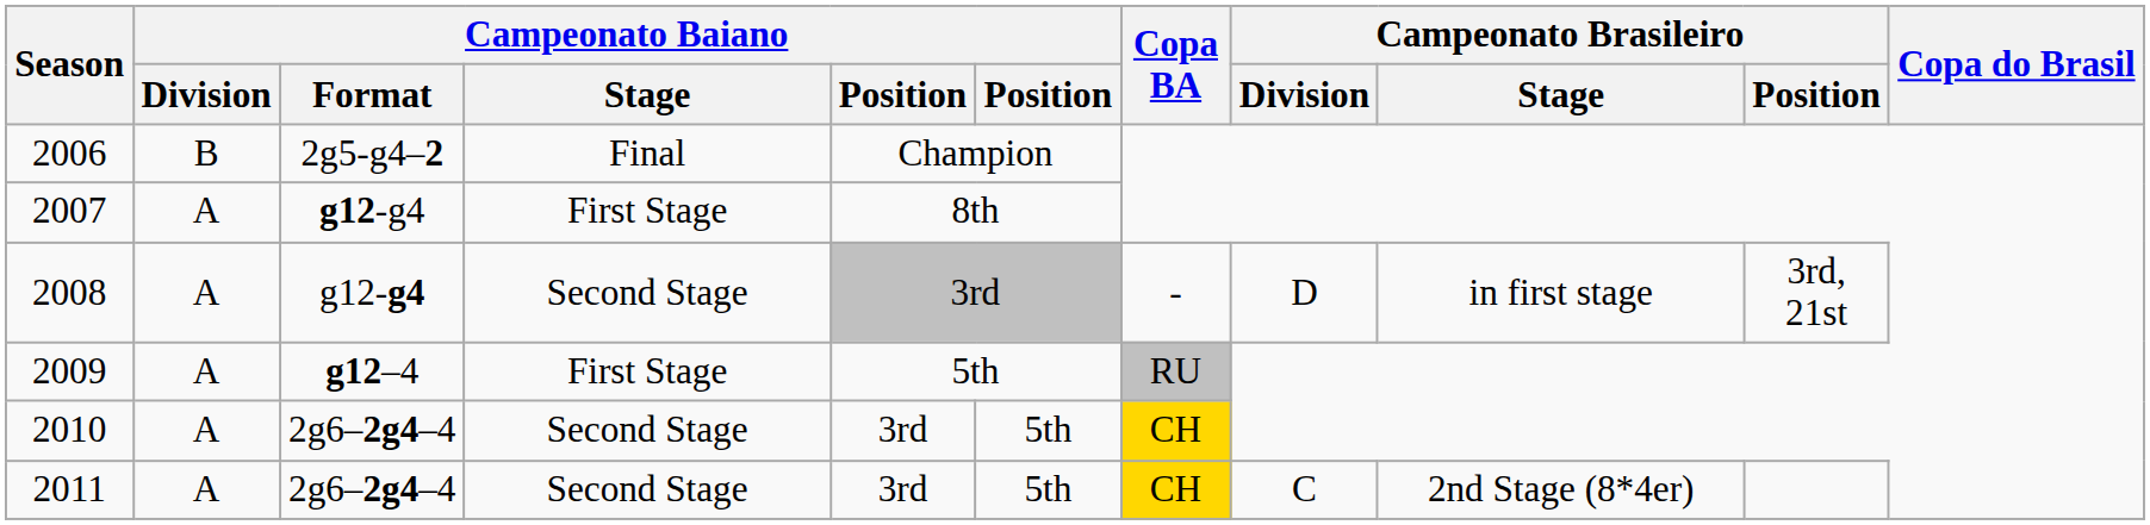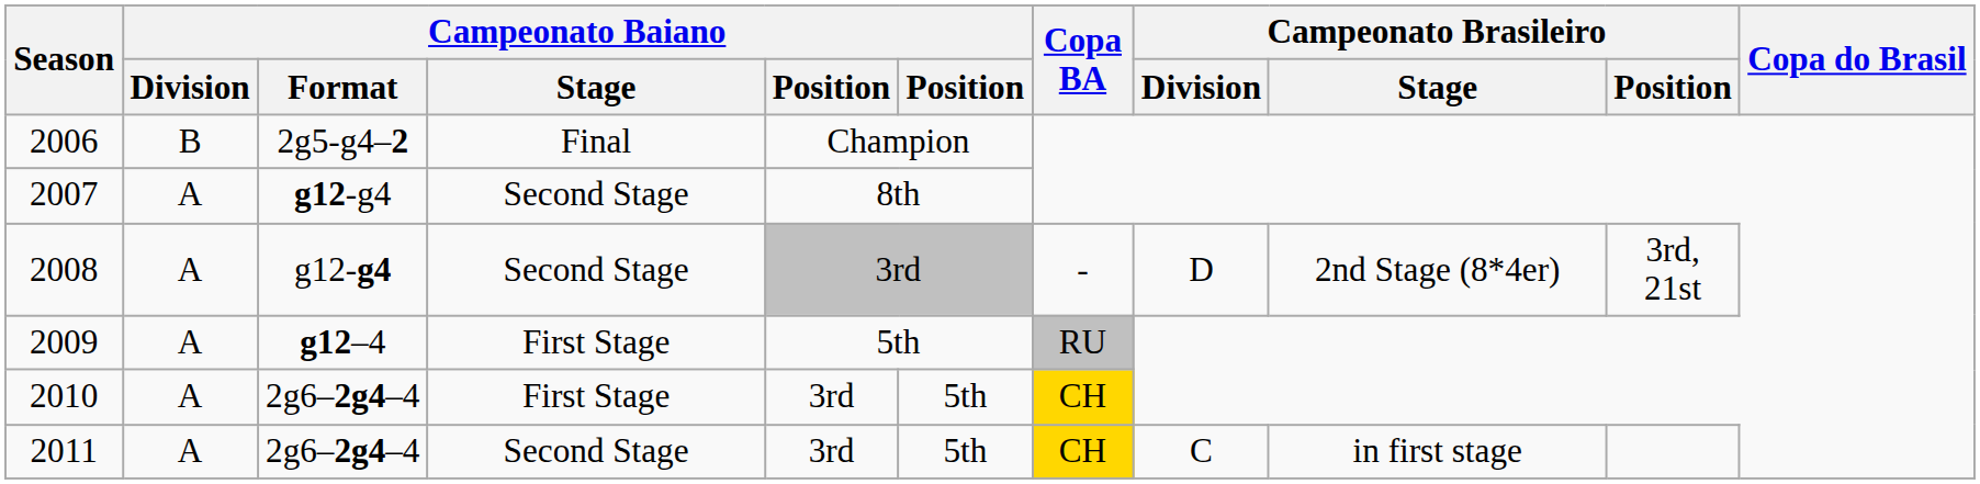 <table class="wikitable" style="text-align: center">
 <tr>
 <th rowspan="2">Season</th>
 <th colspan="5"><a href='#'>Campeonato Baiano</a></th>
 <th rowspan="2" width="40"><a href='#'>Copa <br>BA</a></th>
 <th colspan="3">Campeonato Brasileiro</th>
 <th rowspan="2"><a href='#'>Copa do Brasil</a></th>
 </tr>
 <tr>
 <th>Division</th>
 <th>Format</th>
 <th width="150">Stage</th>
 <th width="20">Position</th>
 <th width="20">Position</th>
 <th width="20">Division</th>
 <th width="150">Stage</th>
 <th width="20">Position</th>
 </tr>
 <tr>
 <td>2006</td>
 <td>B</td>
 <td>2g5-g4–<strong>2</strong></td>
 <td>Final</td>
 <td colspan="2">Champion</td>
 </tr>
 <tr>
 <td>2007</td>
 <td>A</td>
 <td><strong>g12</strong>-g4</td>
-<td>First Stage</td>
+<td>Second Stage</td>
 <td colspan="2">8th</td>
 </tr>
 <tr>
 <td>2008</td>
 <td>A</td>
 <td>g12-<strong>g4</strong></td>
 <td>Second Stage</td>
 <td colspan="2" bgcolor=silver>3rd</td>
 <td>-</td>
 <td>D</td>
-<td>in first stage</td>
+<td>2nd Stage (8*4er)</td>
 <td>3rd, 21st</td>
 </tr>
 <tr>
 <td>2009</td>
 <td>A</td>
 <td><strong>g12</strong>–4</td>
 <td>First Stage</td>
 <td colspan="2">5th</td>
 <td bgcolor=silver>RU</td>
 </tr>
 <tr>
 <td>2010</td>
 <td>A</td>
 <td>2g6–<strong>2g4</strong>–4</td>
-<td>Second Stage</td>
+<td>First Stage</td>
 <td>3rd</td>
 <td>5th</td>
 <td bgcolor=gold>CH</td>
 </tr>
 <tr>
 <td>2011</td>
 <td>A</td>
 <td>2g6–<strong>2g4</strong>–4</td>
 <td>Second Stage</td>
 <td>3rd</td>
 <td>5th</td>
 <td bgcolor=gold>CH</td>
 <td>C</td>
-<td>2nd Stage (8*4er)</td>
+<td>in first stage</td>
 <td></td>
 </tr>
 </table>
